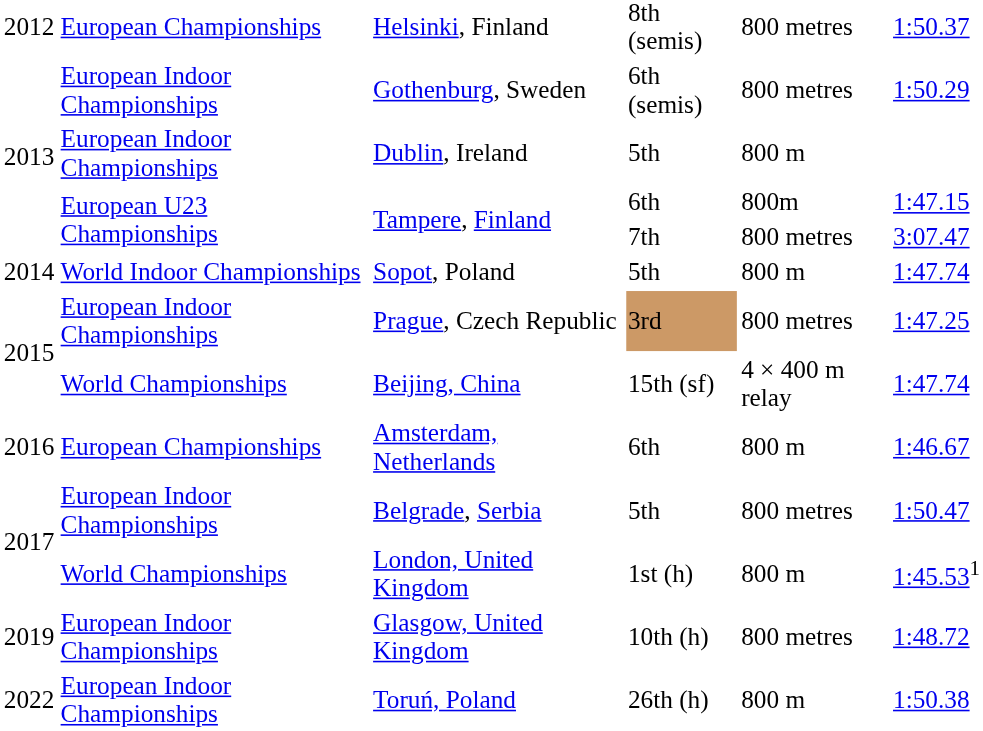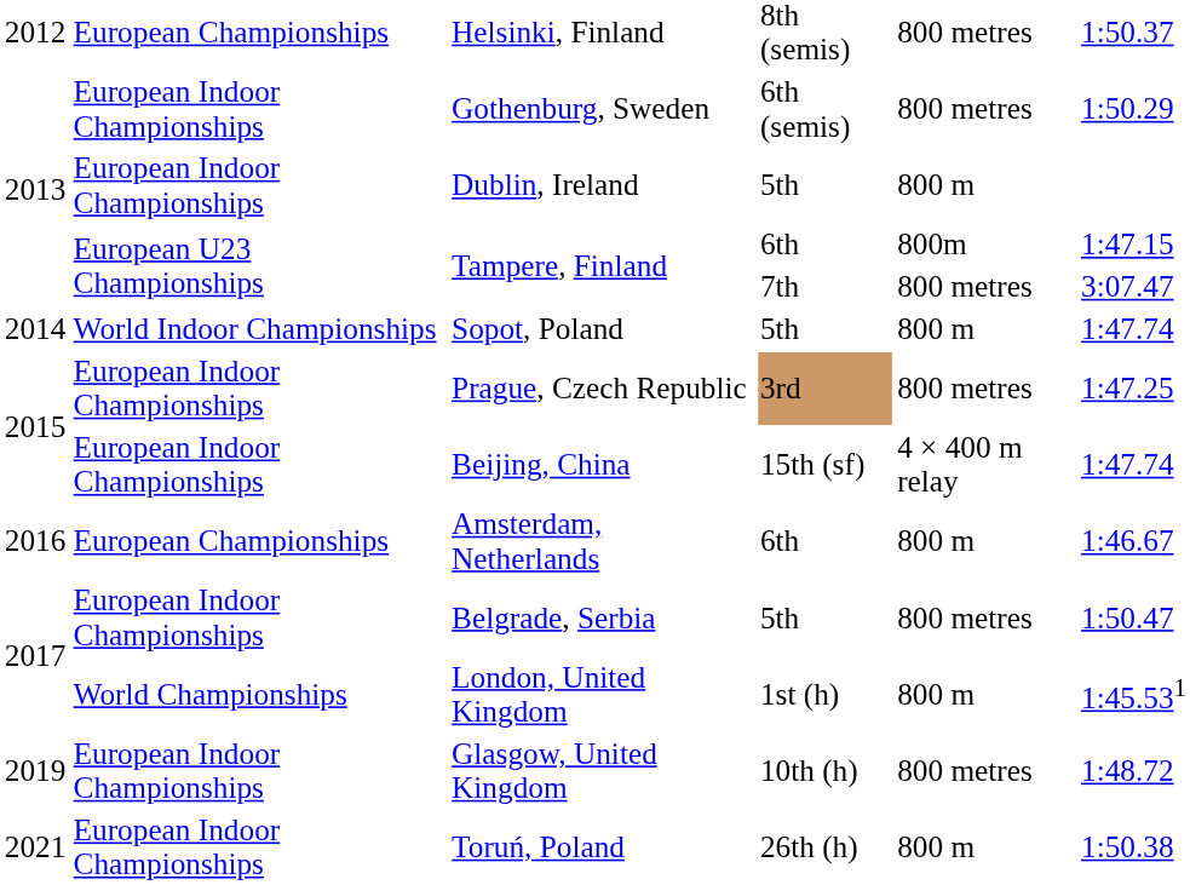 <table>
 <tr>
 <td>2012</td>
 <td><a href='#'>European Championships</a></td>
 <td><a href='#'>Helsinki</a>, Finland</td>
 <td>8th (semis)</td>
 <td>800 metres</td>
 <td><a href='#'>1:50.37</a></td>
 </tr>
 <tr>
 <td rowspan=4>2013</td>
 <td><a href='#'>European Indoor Championships</a></td>
 <td><a href='#'>Gothenburg</a>, Sweden</td>
 <td>6th (semis)</td>
 <td>800 metres</td>
 <td><a href='#'>1:50.29</a></td>
 </tr>
 <tr>
 <td><a href='#'>European Indoor Championships</a></td>
 <td><a href='#'>Dublin</a>, Ireland</td>
 <td>5th</td>
 <td>800 m</td>
 <td></td>
 </tr>
 <tr>
 <td rowspan=2><a href='#'>European U23 Championships</a></td>
 <td rowspan=2><a href='#'>Tampere</a>, <a href='#'>Finland</a></td>
 <td>6th</td>
 <td>800m</td>
 <td><a href='#'>1:47.15</a></td>
 </tr>
 <tr>
 <td>7th</td>
 <td>800 metres</td>
 <td><a href='#'>3:07.47</a></td>
 </tr>
 <tr>
 <td>2014</td>
 <td><a href='#'>World Indoor Championships</a></td>
 <td><a href='#'>Sopot</a>, Poland</td>
 <td>5th</td>
 <td>800 m</td>
 <td><a href='#'>1:47.74</a></td>
 </tr>
 <tr>
 <td rowspan=2>2015</td>
 <td><a href='#'>European Indoor Championships</a></td>
 <td><a href='#'>Prague</a>, Czech Republic</td>
 <td bgcolor=cc9966>3rd</td>
 <td>800 metres</td>
 <td><a href='#'>1:47.25</a></td>
 </tr>
 <tr>
-<td><a href='#'>World Championships</a></td>
+<td><a href='#'>European Indoor Championships</a></td>
 <td><a href='#'>Beijing, China</a></td>
 <td>15th (sf)</td>
 <td>4 × 400 m relay</td>
 <td><a href='#'>1:47.74</a></td>
 </tr>
 <tr>
 <td>2016</td>
 <td><a href='#'>European Championships</a></td>
 <td><a href='#'>Amsterdam, Netherlands</a></td>
 <td>6th</td>
 <td>800 m</td>
 <td><a href='#'>1:46.67</a></td>
 </tr>
 <tr>
 <td rowspan=2>2017</td>
 <td><a href='#'>European Indoor Championships</a></td>
 <td><a href='#'>Belgrade</a>, <a href='#'>Serbia</a></td>
 <td>5th</td>
 <td>800 metres</td>
 <td><a href='#'>1:50.47</a></td>
 </tr>
 <tr>
 <td><a href='#'>World Championships</a></td>
 <td><a href='#'>London, United Kingdom</a></td>
 <td>1st (h)</td>
 <td>800 m</td>
 <td><a href='#'>1:45.53</a><sup>1</sup></td>
 </tr>
 <tr>
 <td>2019</td>
 <td><a href='#'>European Indoor Championships</a></td>
 <td><a href='#'>Glasgow, United Kingdom</a></td>
 <td>10th (h)</td>
 <td>800 metres</td>
 <td><a href='#'>1:48.72</a></td>
 </tr>
 <tr>
-<td>2022</td>
+<td>2021</td>
 <td><a href='#'>European Indoor Championships</a></td>
 <td><a href='#'>Toruń, Poland</a></td>
 <td>26th (h)</td>
 <td>800 m</td>
 <td><a href='#'>1:50.38</a></td>
 </tr>
 </table>
